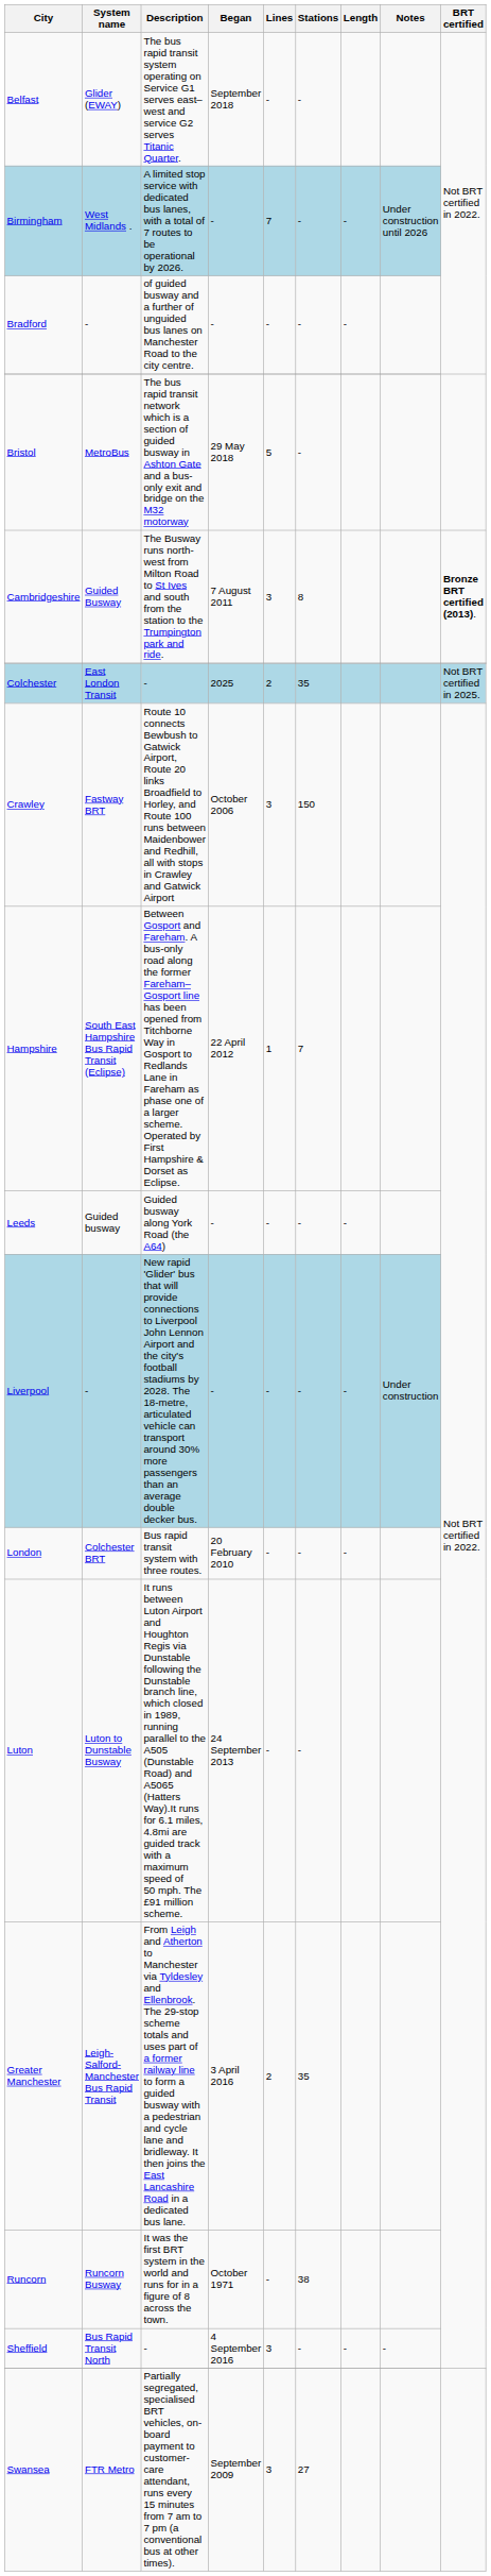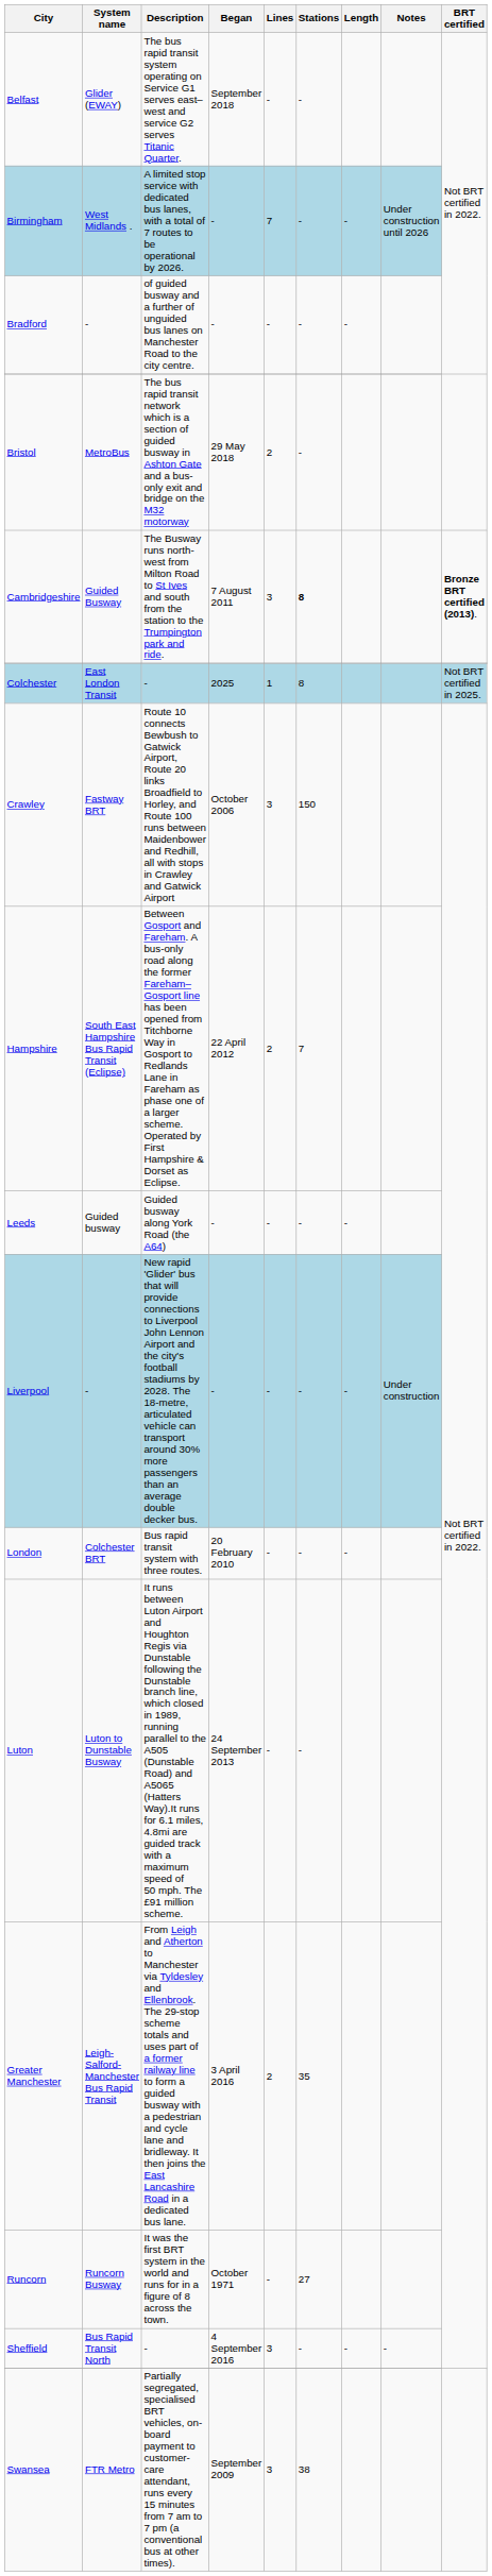 <table class="wikitable">
 <tr>
 <th>City</th>
 <th>System name</th>
 <th>Description</th>
 <th>Began</th>
 <th>Lines</th>
 <th>Stations</th>
 <th>Length</th>
 <th>Notes</th>
 <th>BRT certified</th>
 </tr>
 <tr>
 <td><a href='#'>Belfast</a></td>
 <td><a href='#'>Glider</a> (<a href='#'>EWAY</a>)</td>
 <td>The bus rapid transit system operating on Service G1 serves east–west and service G2 serves <a href='#'>Titanic Quarter</a>.</td>
 <td>September 2018</td>
 <td>-</td>
 <td>-</td>
 <td></td>
 <td></td>
 <td rowspan="4">Not BRT certified in 2022.</td>
 </tr>
 <tr style="background:lightblue;">
 <td><a href='#'>Birmingham</a></td>
 <td><a href='#'>West Midlands</a> .</td>
 <td>A limited stop service with dedicated bus lanes, with a total of 7 routes to be operational by 2026.</td>
 <td>-</td>
 <td>7</td>
 <td>-</td>
 <td>-</td>
 <td>Under construction  until 2026</td>
 </tr>
 <tr>
 <td><a href='#'>Bradford</a></td>
 <td>-</td>
 <td> of guided busway and a further  of unguided bus lanes on Manchester Road to the city centre.</td>
 <td>-</td>
 <td>-</td>
 <td>-</td>
 <td>-</td>
 <td></td>
 </tr>
 <tr>
 </tr>
 <tr>
 <td><a href='#'>Bristol</a></td>
 <td><a href='#'>MetroBus</a></td>
 <td>The bus rapid transit network which is a section of guided busway in <a href='#'>Ashton Gate</a> and a bus-only exit and bridge on the <a href='#'>M32 motorway</a></td>
 <td>29 May 2018</td>
-<td>5</td>
+<td>2</td>
 <td>-</td>
 <td></td>
 <td></td>
 </tr>
 <tr>
 <td><a href='#'>Cambridgeshire</a></td>
 <td><a href='#'>Guided Busway</a></td>
 <td>The Busway runs north-west from Milton Road to <a href='#'>St Ives</a> and south from the station to the <a href='#'>Trumpington</a> <a href='#'>park and ride</a>.</td>
 <td>7 August 2011</td>
 <td>3</td>
-<td>8</td>
+<td><strong>8</strong></td>
 <td></td>
 <td></td>
 <td><strong>Bronze BRT certified (2013)</strong>.</td>
 </tr>
 <tr>
 </tr>
 <tr style="background:lightblue;">
 <td><a href='#'>Colchester</a></td>
 <td><a href='#'>East London Transit</a></td>
 <td>-</td>
 <td>2025</td>
-<td>2</td>
-<td>35</td>
+<td>1</td>
+<td>8</td>
 <td></td>
 <td></td>
 <td>Not BRT certified in 2025.</td>
 </tr>
 <tr>
 <td><a href='#'>Crawley</a></td>
 <td><a href='#'>Fastway BRT</a></td>
 <td>Route 10 connects Bewbush to Gatwick Airport, Route 20 links Broadfield to Horley, and Route 100 runs between Maidenbower and Redhill, all with stops in Crawley and Gatwick Airport</td>
 <td>October 2006</td>
 <td>3</td>
 <td>150</td>
 <td></td>
 <td></td>
 <td rowspan="10">Not BRT certified in 2022.</td>
 </tr>
 <tr>
 <td><a href='#'>Hampshire</a></td>
 <td><a href='#'>South East Hampshire Bus Rapid Transit (Eclipse)</a></td>
 <td>Between <a href='#'>Gosport</a> and <a href='#'>Fareham</a>. A  bus-only road along the former <a href='#'>Fareham–Gosport line</a> has been opened from Titchborne Way in Gosport to Redlands Lane in Fareham as phase one of a larger scheme. Operated by First Hampshire & Dorset as Eclipse.</td>
 <td>22 April 2012</td>
-<td>1</td>
+<td>2</td>
 <td>7</td>
 <td></td>
 <td></td>
 </tr>
 <tr>
 <td><a href='#'>Leeds</a></td>
 <td>Guided busway</td>
 <td>Guided busway along York Road (the <a href='#'>A64</a>)</td>
 <td>-</td>
 <td>-</td>
 <td>-</td>
 <td>-</td>
 <td></td>
 </tr>
 <tr style="background:lightblue;">
 <td><a href='#'>Liverpool</a></td>
 <td>-</td>
 <td>New rapid 'Glider' bus that will provide connections to Liverpool John Lennon Airport and the city's football stadiums by 2028. The 18-metre, articulated vehicle can transport around 30% more passengers than an average double decker bus.</td>
 <td>-</td>
 <td>-</td>
 <td>-</td>
 <td>-</td>
 <td>Under construction</td>
 </tr>
 <tr>
 <td><a href='#'>London</a></td>
 <td><a href='#'>Colchester BRT</a></td>
 <td>Bus rapid transit system with three routes.</td>
 <td>20 February 2010</td>
 <td>-</td>
 <td>-</td>
 <td>-</td>
 <td></td>
 </tr>
 <tr>
 <td><a href='#'>Luton</a></td>
 <td><a href='#'>Luton to Dunstable Busway</a></td>
 <td>It runs between Luton Airport and Houghton Regis via Dunstable following the Dunstable branch line, which closed in 1989, running parallel to the A505 (Dunstable Road) and A5065 (Hatters Way).It runs for 6.1 miles, 4.8mi are guided track with a maximum speed of 50 mph. The £91 million scheme.</td>
 <td>24 September 2013</td>
 <td>-</td>
 <td>-</td>
 <td></td>
 <td></td>
 </tr>
 <tr>
 <td><a href='#'>Greater Manchester</a></td>
 <td><a href='#'>Leigh-Salford-Manchester Bus Rapid Transit</a></td>
 <td>From <a href='#'>Leigh</a> and <a href='#'>Atherton</a> to Manchester via <a href='#'>Tyldesley</a> and <a href='#'>Ellenbrook</a>. The 29-stop scheme totals  and uses part of <a href='#'>a former railway line</a> to form a  guided busway with a pedestrian and cycle lane and bridleway. It then joins the <a href='#'>East Lancashire Road</a> in a dedicated bus lane.</td>
 <td>3 April 2016</td>
 <td>2</td>
 <td>35</td>
 <td></td>
 <td></td>
 </tr>
 <tr>
 <td><a href='#'>Runcorn</a></td>
 <td><a href='#'>Runcorn Busway</a></td>
 <td>It was the first BRT system in the world and runs for  in a figure of 8 across the town.</td>
 <td>October 1971</td>
 <td>-</td>
-<td>38</td>
+<td>27</td>
 <td></td>
 <td></td>
 </tr>
 <tr>
 <td><a href='#'>Sheffield</a></td>
 <td><a href='#'>Bus Rapid Transit North</a></td>
 <td>-</td>
 <td>4 September 2016</td>
 <td>3</td>
 <td>-</td>
 <td>-</td>
 <td>-</td>
 </tr>
 <tr>
 </tr>
 <tr>
 <td><a href='#'>Swansea</a></td>
 <td><a href='#'>FTR Metro</a></td>
 <td>Partially segregated, specialised BRT vehicles, on-board payment to customer-care attendant, runs every 15 minutes from 7 am to 7 pm (a conventional bus at other times).</td>
 <td>September 2009</td>
 <td>3</td>
-<td>27</td>
+<td>38</td>
 <td></td>
 <td></td>
 </tr>
 </table>
